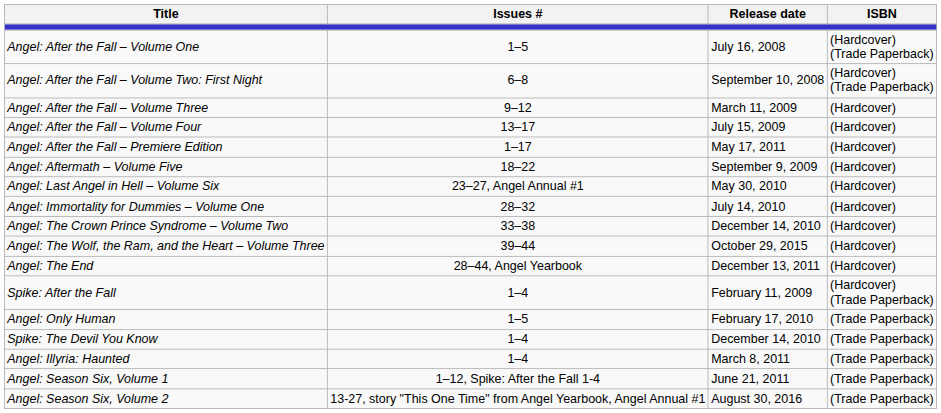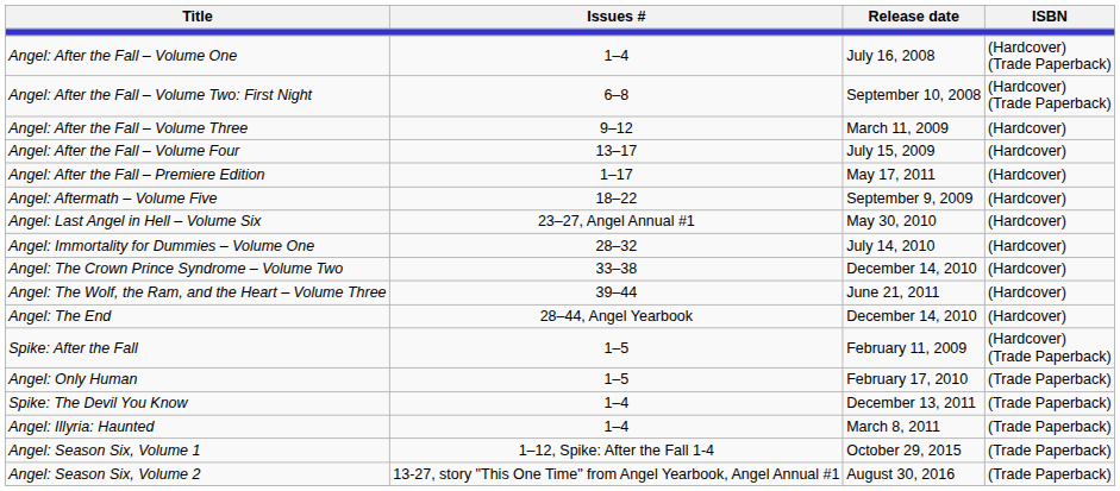 <table class="wikitable mw-collapsible mw-collapsed">
 <tr>
 <th>Title</th>
 <th>Issues #</th>
 <th>Release date</th>
 <th>ISBN</th>
 </tr>
 <tr>
 <td colspan="6" style="background:#33c;"></td>
 </tr>
 <tr>
 <td><em>Angel: After the Fall – Volume One</em></td>
-<td style="text-align:center;">1–5</td>
+<td style="text-align:center;">1–4</td>
 <td>July 16, 2008</td>
 <td> (Hardcover)<br> (Trade Paperback)</td>
 </tr>
 <tr>
 <td><em>Angel: After the Fall – Volume Two: First Night</em></td>
 <td style="text-align:center;">6–8</td>
 <td>September 10, 2008</td>
 <td> (Hardcover)<br> (Trade Paperback)</td>
 </tr>
 <tr>
 <td><em>Angel: After the Fall – Volume Three</em></td>
 <td style="text-align:center;">9–12</td>
 <td>March 11, 2009</td>
 <td> (Hardcover)</td>
 </tr>
 <tr>
 <td><em>Angel: After the Fall – Volume Four</em></td>
 <td style="text-align:center;">13–17</td>
 <td>July 15, 2009</td>
 <td> (Hardcover)</td>
 </tr>
 <tr>
 <td><em>Angel: After the Fall – Premiere Edition</em></td>
 <td style="text-align:center;">1–17</td>
 <td>May 17, 2011</td>
 <td> (Hardcover)</td>
 </tr>
 <tr>
 <td><em>Angel: Aftermath – Volume Five</em></td>
 <td style="text-align:center;">18–22</td>
 <td>September 9, 2009</td>
 <td> (Hardcover)</td>
 </tr>
 <tr>
 <td><em>Angel: Last Angel in Hell – Volume Six </em></td>
 <td style="text-align:center;">23–27, Angel Annual #1</td>
 <td>May 30, 2010</td>
 <td> (Hardcover)</td>
 </tr>
 <tr>
 <td><em>Angel: Immortality for Dummies – Volume One</em></td>
 <td style="text-align:center;">28–32</td>
 <td>July 14, 2010</td>
 <td> (Hardcover)</td>
 </tr>
 <tr>
 <td><em>Angel: The Crown Prince Syndrome – Volume Two</em></td>
 <td style="text-align:center;">33–38</td>
 <td>December 14, 2010</td>
 <td> (Hardcover)</td>
 </tr>
 <tr>
 <td><em>Angel: The Wolf, the Ram, and the Heart – Volume Three</em></td>
 <td style="text-align:center;">39–44</td>
-<td>October 29, 2015</td>
+<td>June 21, 2011</td>
 <td> (Hardcover)</td>
 </tr>
 <tr>
 <td><em>Angel: The End</em></td>
 <td style="text-align:center;">28–44, Angel Yearbook</td>
-<td>December 13, 2011</td>
+<td>December 14, 2010</td>
 <td> (Hardcover)</td>
 </tr>
 <tr>
 <td><em>Spike: After the Fall</em></td>
-<td style="text-align:center;">1–4</td>
+<td style="text-align:center;">1–5</td>
 <td>February 11, 2009</td>
 <td> (Hardcover)<br> (Trade Paperback)</td>
 </tr>
 <tr>
 <td><em>Angel: Only Human</em></td>
 <td style="text-align:center;">1–5</td>
 <td>February 17, 2010</td>
 <td> (Trade Paperback)</td>
 </tr>
 <tr>
 <td><em>Spike: The Devil You Know </em></td>
 <td style="text-align:center;">1–4</td>
-<td>December 14, 2010</td>
+<td>December 13, 2011</td>
 <td> (Trade Paperback)</td>
 </tr>
 <tr>
 <td><em>Angel: Illyria: Haunted </em></td>
 <td style="text-align:center;">1–4</td>
 <td>March 8, 2011</td>
 <td> (Trade Paperback)</td>
 </tr>
 <tr>
 <td><em>Angel: Season Six, Volume 1 </em></td>
 <td style="text-align:center;">1–12, Spike: After the Fall 1-4</td>
-<td>June 21, 2011</td>
+<td>October 29, 2015</td>
 <td> (Trade Paperback)</td>
 </tr>
 <tr>
 <td><em>Angel: Season Six, Volume 2 </em></td>
 <td style="text-align:center;">13-27, story "This One Time" from Angel Yearbook, Angel Annual #1</td>
 <td>August 30, 2016</td>
 <td> (Trade Paperback)</td>
 </tr>
 </table>
